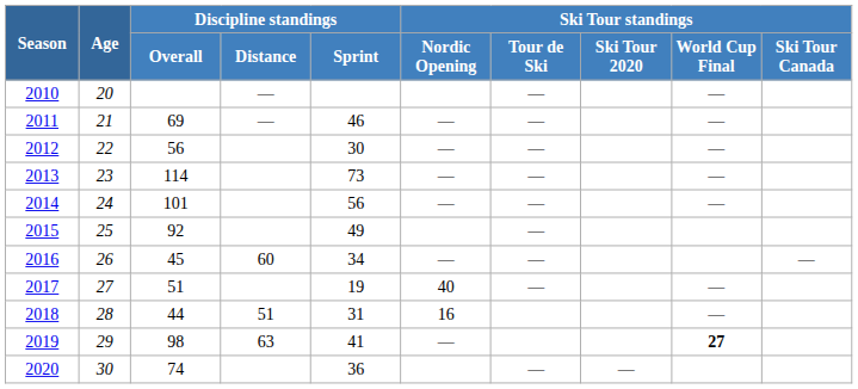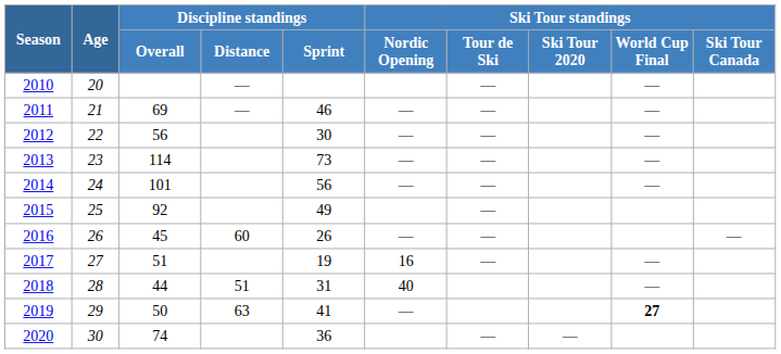 <table class="wikitable" style="font-size:95%; text-align:center; border:grey solid 1px; border-collapse:collapse; background:#ffffff;">
 <tr>
 <th style="background-color:#369; color:white; width:60px;" rowspan="2"> Season </th>
 <th style="background-color:#369; color:white; width:40px;" rowspan="2"> Age </th>
 <th style="background-color:#4180be; color:white;" colspan="3">Discipline standings</th>
 <th style="background-color:#4180be; color:white;" colspan="5">Ski Tour standings</th>
 </tr>
 <tr>
 <th style="background-color:#4180be; color:white; width:75px;">Overall</th>
 <th style="background-color:#4180be; color:white; width:75px;">Distance</th>
 <th style="background-color:#4180be; color:white; width:75px;">Sprint</th>
 <th style="background-color:#4180be; color:white; width:75px;">Nordic<br>Opening</th>
 <th style="background-color:#4180be; color:white; width:75px;">Tour de<br>Ski</th>
 <th style="background-color:#4180be; color:white; width:75px;">Ski Tour<br>2020</th>
 <th style="background-color:#4180be; color:white; width:75px;">World Cup<br>Final</th>
 <th style="background-color:#4180be; color:white; width:75px;">Ski Tour<br>Canada</th>
 </tr>
 <tr>
 <td><a href='#'>2010</a></td>
 <td><em>20</em></td>
 <td></td>
 <td>—</td>
 <td></td>
 <td></td>
 <td>—</td>
 <td></td>
 <td>—</td>
 <td></td>
 </tr>
 <tr>
 <td><a href='#'>2011</a></td>
 <td><em>21</em></td>
 <td>69</td>
 <td>—</td>
 <td>46</td>
 <td>—</td>
 <td>—</td>
 <td></td>
 <td>—</td>
 <td></td>
 </tr>
 <tr>
 <td><a href='#'>2012</a></td>
 <td><em>22</em></td>
 <td>56</td>
 <td></td>
 <td>30</td>
 <td>—</td>
 <td>—</td>
 <td></td>
 <td>—</td>
 <td></td>
 </tr>
 <tr>
 <td><a href='#'>2013</a></td>
 <td><em>23</em></td>
 <td>114</td>
 <td></td>
 <td>73</td>
 <td>—</td>
 <td>—</td>
 <td></td>
 <td>—</td>
 <td></td>
 </tr>
 <tr>
 <td><a href='#'>2014</a></td>
 <td><em>24</em></td>
 <td>101</td>
 <td></td>
 <td>56</td>
 <td>—</td>
 <td>—</td>
 <td></td>
 <td>—</td>
 <td></td>
 </tr>
 <tr>
 <td><a href='#'>2015</a></td>
 <td><em>25</em></td>
 <td>92</td>
 <td></td>
 <td>49</td>
 <td></td>
 <td>—</td>
 <td></td>
 <td></td>
 <td></td>
 </tr>
 <tr>
 <td><a href='#'>2016</a></td>
 <td><em>26</em></td>
 <td>45</td>
 <td>60</td>
-<td>34</td>
+<td>26</td>
 <td>—</td>
 <td>—</td>
 <td></td>
 <td></td>
 <td>—</td>
 </tr>
 <tr>
 <td><a href='#'>2017</a></td>
 <td><em>27</em></td>
 <td>51</td>
 <td></td>
 <td>19</td>
-<td>40</td>
+<td>16</td>
 <td>—</td>
 <td></td>
 <td>—</td>
 <td></td>
 </tr>
 <tr>
 <td><a href='#'>2018</a></td>
 <td><em>28</em></td>
 <td>44</td>
 <td>51</td>
 <td>31</td>
-<td>16</td>
+<td>40</td>
 <td></td>
 <td></td>
 <td>—</td>
 <td></td>
 </tr>
 <tr>
 <td><a href='#'>2019</a></td>
 <td><em>29</em></td>
-<td>98</td>
+<td>50</td>
 <td>63</td>
 <td>41</td>
 <td>—</td>
 <td></td>
 <td></td>
 <td><strong>27</strong></td>
 <td></td>
 </tr>
 <tr>
 <td><a href='#'>2020</a></td>
 <td><em>30</em></td>
 <td>74</td>
 <td></td>
 <td>36</td>
 <td></td>
 <td>—</td>
 <td>—</td>
 <td></td>
 <td></td>
 </tr>
 </table>
